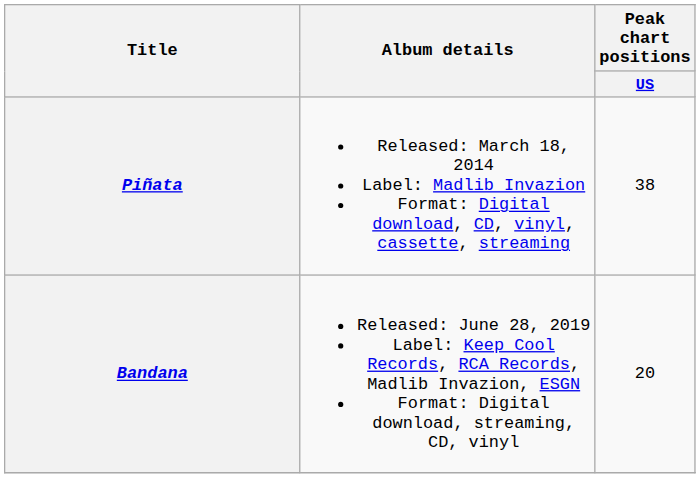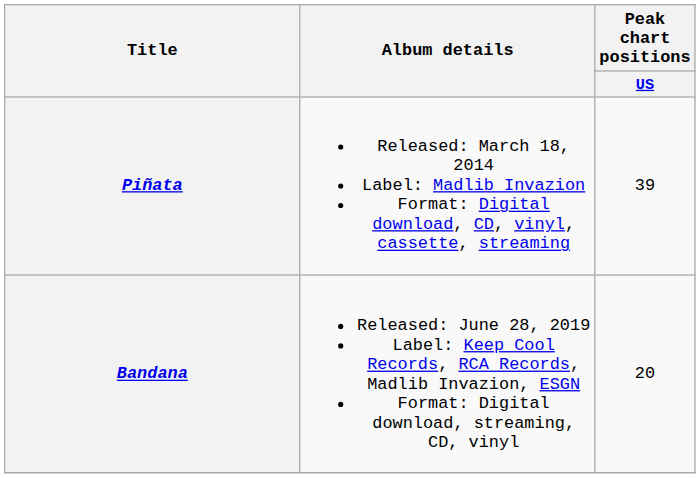 <table class="wikitable plainrowheaders" style="text-align:center;">
 <tr>
 <th scope="col" rowspan="2" style="width:17em;">Title</th>
 <th scope="col" rowspan="2" style="width:17em;">Album details</th>
 <th scope="col" colspan="1">Peak chart positions</th>
 </tr>
 <tr>
 <th scope="col" style="width:3em;font-size:90%;"><a href='#'>US</a><br></th>
 </tr>
 <tr>
 <th scope="row"><em><a href='#'>Piñata</a></em></th>
 <td><br><ul><li>Released: March 18, 2014</li><li>Label: <a href='#'>Madlib Invazion</a></li><li>Format: <a href='#'>Digital download</a>, <a href='#'>CD</a>, <a href='#'>vinyl</a>, <a href='#'>cassette</a>, <a href='#'>streaming</a></li></ul></td>
-<td>38</td>
+<td>39</td>
 </tr>
 <tr>
 <th scope="row"><em><a href='#'>Bandana</a></em></th>
 <td><br><ul><li>Released: June 28, 2019</li><li>Label: <a href='#'>Keep Cool Records</a>, <a href='#'>RCA Records</a>, Madlib Invazion, <a href='#'>ESGN</a></li><li>Format: Digital download, streaming, CD, vinyl</li></ul></td>
 <td>20</td>
 </tr>
 <tr>
 </tr>
 </table>
